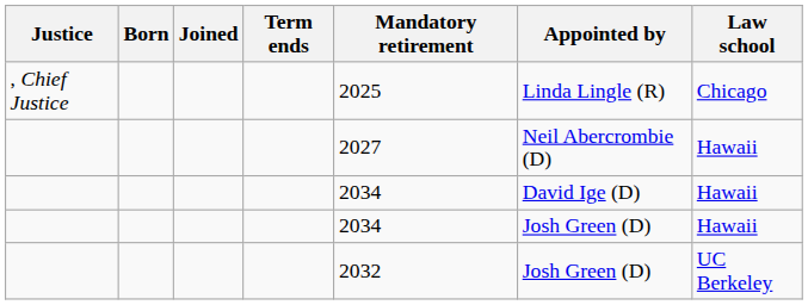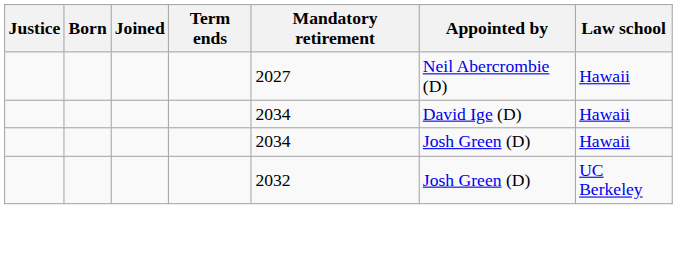 <table class="sortable wikitable">
 <tr>
 <th>Justice</th>
 <th>Born</th>
 <th>Joined</th>
 <th>Term ends</th>
 <th>Mandatory retirement</th>
 <th>Appointed by</th>
 <th>Law school</th>
-</tr>
-<tr>
-<td>, <em>Chief Justice</em></td>
-<td></td>
-<td></td>
-<td></td>
-<td>2025</td>
-<td><a href='#'>Linda Lingle</a> (R)</td>
-<td><a href='#'>Chicago</a></td>
 </tr>
 <tr>
 <td></td>
 <td></td>
 <td></td>
 <td></td>
 <td>2027</td>
 <td><a href='#'>Neil Abercrombie</a> (D)</td>
 <td><a href='#'>Hawaii</a></td>
 </tr>
 <tr>
 <td></td>
 <td></td>
 <td></td>
 <td></td>
 <td>2034</td>
 <td><a href='#'>David Ige</a> (D)</td>
 <td><a href='#'>Hawaii</a></td>
 </tr>
 <tr>
 <td></td>
 <td></td>
 <td></td>
 <td></td>
 <td>2034</td>
 <td><a href='#'>Josh Green</a> (D)</td>
 <td><a href='#'>Hawaii</a></td>
 </tr>
 <tr>
 <td></td>
 <td></td>
 <td></td>
 <td></td>
 <td>2032</td>
 <td><a href='#'>Josh Green</a> (D)</td>
 <td><a href='#'>UC Berkeley</a></td>
 </tr>
 </table>
